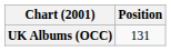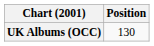 <table class="wikitable plainrowheaders" style="text-align:center">
 <tr>
 <th scope="col">Chart (2001)</th>
 <th scope="col">Position</th>
 </tr>
 <tr>
 <th scope="row">UK Albums (OCC)</th>
-<td>131</td>
+<td>130</td>
 </tr>
 </table>
